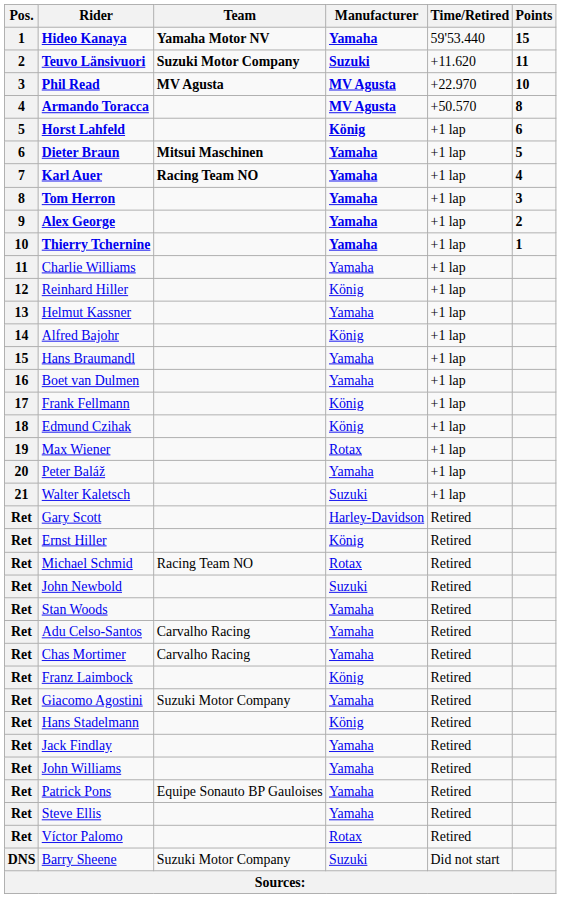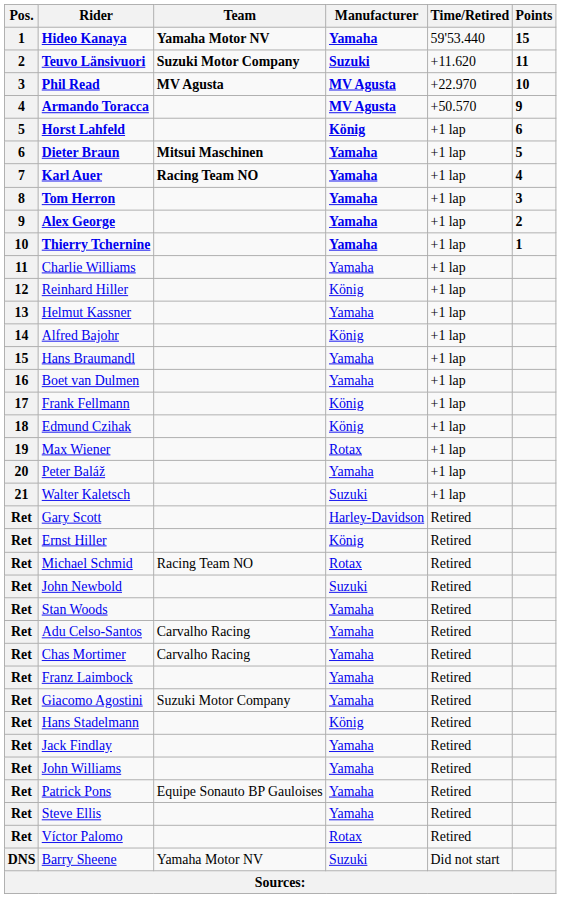 <table class="wikitable" style="font-size: 95%;">
 <tr>
 <th>Pos.</th>
 <th>Rider</th>
 <th>Team</th>
 <th>Manufacturer</th>
 <th>Time/Retired</th>
 <th>Points</th>
 </tr>
 <tr>
 <th>1</th>
 <td> <strong><a href='#'>Hideo Kanaya</a></strong></td>
 <td><strong>Yamaha Motor NV</strong></td>
 <td><strong><a href='#'>Yamaha</a></strong></td>
 <td>59'53.440</td>
 <td><strong>15</strong></td>
 </tr>
 <tr>
 <th>2</th>
 <td> <strong><a href='#'>Teuvo Länsivuori</a></strong></td>
 <td><strong>Suzuki Motor Company</strong></td>
 <td><strong><a href='#'>Suzuki</a></strong></td>
 <td>+11.620</td>
 <td><strong>11</strong></td>
 </tr>
 <tr>
 <th>3</th>
 <td> <strong><a href='#'>Phil Read</a></strong></td>
 <td><strong>MV Agusta</strong></td>
 <td><strong><a href='#'>MV Agusta</a></strong></td>
 <td>+22.970</td>
 <td><strong>10</strong></td>
 </tr>
 <tr>
 <th>4</th>
 <td> <strong><a href='#'>Armando Toracca</a></strong></td>
 <td></td>
 <td><strong><a href='#'>MV Agusta</a></strong></td>
 <td>+50.570</td>
-<td><strong>8</strong></td>
+<td><strong>9</strong></td>
 </tr>
 <tr>
 <th>5</th>
 <td> <strong><a href='#'>Horst Lahfeld</a></strong></td>
 <td></td>
 <td><strong><a href='#'>König</a></strong></td>
 <td>+1 lap</td>
 <td><strong>6</strong></td>
 </tr>
 <tr>
 <th>6</th>
 <td> <strong><a href='#'>Dieter Braun</a></strong></td>
 <td><strong>Mitsui Maschinen</strong></td>
 <td><strong><a href='#'>Yamaha</a></strong></td>
 <td>+1 lap</td>
 <td><strong>5</strong></td>
 </tr>
 <tr>
 <th>7</th>
 <td> <strong><a href='#'>Karl Auer</a></strong></td>
 <td><strong>Racing Team NO</strong></td>
 <td><strong><a href='#'>Yamaha</a></strong></td>
 <td>+1 lap</td>
 <td><strong>4</strong></td>
 </tr>
 <tr>
 <th>8</th>
 <td> <strong><a href='#'>Tom Herron</a></strong></td>
 <td></td>
 <td><strong><a href='#'>Yamaha</a></strong></td>
 <td>+1 lap</td>
 <td><strong>3</strong></td>
 </tr>
 <tr>
 <th>9</th>
 <td> <strong><a href='#'>Alex George</a></strong></td>
 <td></td>
 <td><strong><a href='#'>Yamaha</a></strong></td>
 <td>+1 lap</td>
 <td><strong>2</strong></td>
 </tr>
 <tr>
 <th>10</th>
 <td> <strong><a href='#'>Thierry Tchernine</a></strong></td>
 <td></td>
 <td><strong><a href='#'>Yamaha</a></strong></td>
 <td>+1 lap</td>
 <td><strong>1</strong></td>
 </tr>
 <tr>
 <th>11</th>
 <td> <a href='#'>Charlie Williams</a></td>
 <td></td>
 <td><a href='#'>Yamaha</a></td>
 <td>+1 lap</td>
 <td></td>
 </tr>
 <tr>
 <th>12</th>
 <td> <a href='#'>Reinhard Hiller</a></td>
 <td></td>
 <td><a href='#'>König</a></td>
 <td>+1 lap</td>
 <td></td>
 </tr>
 <tr>
 <th>13</th>
 <td> <a href='#'>Helmut Kassner</a></td>
 <td></td>
 <td><a href='#'>Yamaha</a></td>
 <td>+1 lap</td>
 <td></td>
 </tr>
 <tr>
 <th>14</th>
 <td> <a href='#'>Alfred Bajohr</a></td>
 <td></td>
 <td><a href='#'>König</a></td>
 <td>+1 lap</td>
 <td></td>
 </tr>
 <tr>
 <th>15</th>
 <td> <a href='#'>Hans Braumandl</a></td>
 <td></td>
 <td><a href='#'>Yamaha</a></td>
 <td>+1 lap</td>
 <td></td>
 </tr>
 <tr>
 <th>16</th>
 <td> <a href='#'>Boet van Dulmen</a></td>
 <td></td>
 <td><a href='#'>Yamaha</a></td>
 <td>+1 lap</td>
 <td></td>
 </tr>
 <tr>
 <th>17</th>
 <td> <a href='#'>Frank Fellmann</a></td>
 <td></td>
 <td><a href='#'>König</a></td>
 <td>+1 lap</td>
 <td></td>
 </tr>
 <tr>
 <th>18</th>
 <td> <a href='#'>Edmund Czihak</a></td>
 <td></td>
 <td><a href='#'>König</a></td>
 <td>+1 lap</td>
 <td></td>
 </tr>
 <tr>
 <th>19</th>
 <td> <a href='#'>Max Wiener</a></td>
 <td></td>
 <td><a href='#'>Rotax</a></td>
 <td>+1 lap</td>
 <td></td>
 </tr>
 <tr>
 <th>20</th>
 <td> <a href='#'>Peter Baláž</a></td>
 <td></td>
 <td><a href='#'>Yamaha</a></td>
 <td>+1 lap</td>
 <td></td>
 </tr>
 <tr>
 <th>21</th>
 <td> <a href='#'>Walter Kaletsch</a></td>
 <td></td>
 <td><a href='#'>Suzuki</a></td>
 <td>+1 lap</td>
 <td></td>
 </tr>
 <tr>
 <th>Ret</th>
 <td> <a href='#'>Gary Scott</a></td>
 <td></td>
 <td><a href='#'>Harley-Davidson</a></td>
 <td>Retired</td>
 <td></td>
 </tr>
 <tr>
 <th>Ret</th>
 <td> <a href='#'>Ernst Hiller</a></td>
 <td></td>
 <td><a href='#'>König</a></td>
 <td>Retired</td>
 <td></td>
 </tr>
 <tr>
 <th>Ret</th>
 <td> <a href='#'>Michael Schmid</a></td>
 <td>Racing Team NO</td>
 <td><a href='#'>Rotax</a></td>
 <td>Retired</td>
 <td></td>
 </tr>
 <tr>
 <th>Ret</th>
 <td> <a href='#'>John Newbold</a></td>
 <td></td>
 <td><a href='#'>Suzuki</a></td>
 <td>Retired</td>
 <td></td>
 </tr>
 <tr>
 <th>Ret</th>
 <td> <a href='#'>Stan Woods</a></td>
 <td></td>
 <td><a href='#'>Yamaha</a></td>
 <td>Retired</td>
 <td></td>
 </tr>
 <tr>
 <th>Ret</th>
 <td> <a href='#'>Adu Celso-Santos</a></td>
 <td>Carvalho Racing</td>
 <td><a href='#'>Yamaha</a></td>
 <td>Retired</td>
 <td></td>
 </tr>
 <tr>
 <th>Ret</th>
 <td> <a href='#'>Chas Mortimer</a></td>
 <td>Carvalho Racing</td>
 <td><a href='#'>Yamaha</a></td>
 <td>Retired</td>
 <td></td>
 </tr>
 <tr>
 <th>Ret</th>
 <td> <a href='#'>Franz Laimbock</a></td>
 <td></td>
-<td><a href='#'>König</a></td>
+<td><a href='#'>Yamaha</a></td>
 <td>Retired</td>
 <td></td>
 </tr>
 <tr>
 <th>Ret</th>
 <td> <a href='#'>Giacomo Agostini</a></td>
 <td>Suzuki Motor Company</td>
 <td><a href='#'>Yamaha</a></td>
 <td>Retired</td>
 <td></td>
 </tr>
 <tr>
 <th>Ret</th>
 <td> <a href='#'>Hans Stadelmann</a></td>
 <td></td>
 <td><a href='#'>König</a></td>
 <td>Retired</td>
 <td></td>
 </tr>
 <tr>
 <th>Ret</th>
 <td> <a href='#'>Jack Findlay</a></td>
 <td></td>
 <td><a href='#'>Yamaha</a></td>
 <td>Retired</td>
 <td></td>
 </tr>
 <tr>
 <th>Ret</th>
 <td> <a href='#'>John Williams</a></td>
 <td></td>
 <td><a href='#'>Yamaha</a></td>
 <td>Retired</td>
 <td></td>
 </tr>
 <tr>
 <th>Ret</th>
 <td> <a href='#'>Patrick Pons</a></td>
 <td>Equipe Sonauto BP Gauloises</td>
 <td><a href='#'>Yamaha</a></td>
 <td>Retired</td>
 <td></td>
 </tr>
 <tr>
 <th>Ret</th>
 <td> <a href='#'>Steve Ellis</a></td>
 <td></td>
 <td><a href='#'>Yamaha</a></td>
 <td>Retired</td>
 <td></td>
 </tr>
 <tr>
 <th>Ret</th>
 <td> <a href='#'>Víctor Palomo</a></td>
 <td></td>
 <td><a href='#'>Rotax</a></td>
 <td>Retired</td>
 <td></td>
 </tr>
 <tr>
 <th>DNS</th>
 <td> <a href='#'>Barry Sheene</a></td>
-<td>Suzuki Motor Company</td>
+<td>Yamaha Motor NV</td>
 <td><a href='#'>Suzuki</a></td>
 <td>Did not start</td>
 <td></td>
 </tr>
 <tr>
 <th colspan=9>Sources: </th>
 </tr>
 </table>
